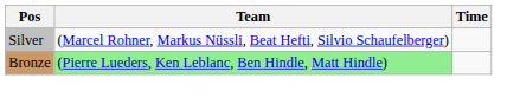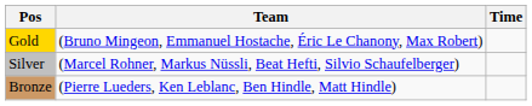 <table class="wikitable">
 <tr>
 <th>Pos</th>
 <th>Team</th>
 <th>Time</th>
+</tr>
+<tr>
+<td style="background:gold">Gold</td>
+<td> (<a href='#'>Bruno Mingeon</a>, <a href='#'>Emmanuel Hostache</a>, <a href='#'>Éric Le Chanony</a>, <a href='#'>Max Robert</a>)</td>
+<td></td>
 </tr>
 <tr>
 <td style="background:silver">Silver</td>
 <td> (<a href='#'>Marcel Rohner</a>, <a href='#'>Markus Nüssli</a>, <a href='#'>Beat Hefti</a>, <a href='#'>Silvio Schaufelberger</a>)</td>
 <td></td>
 </tr>
 <tr>
 <td style="background:#cc9966">Bronze</td>
-<td style="background: lightgreen;"> (<a href='#'>Pierre Lueders</a>, <a href='#'>Ken Leblanc</a>, <a href='#'>Ben Hindle</a>, <a href='#'>Matt Hindle</a>)</td>
+<td> (<a href='#'>Pierre Lueders</a>, <a href='#'>Ken Leblanc</a>, <a href='#'>Ben Hindle</a>, <a href='#'>Matt Hindle</a>)</td>
 <td></td>
 </tr>
 </table>
